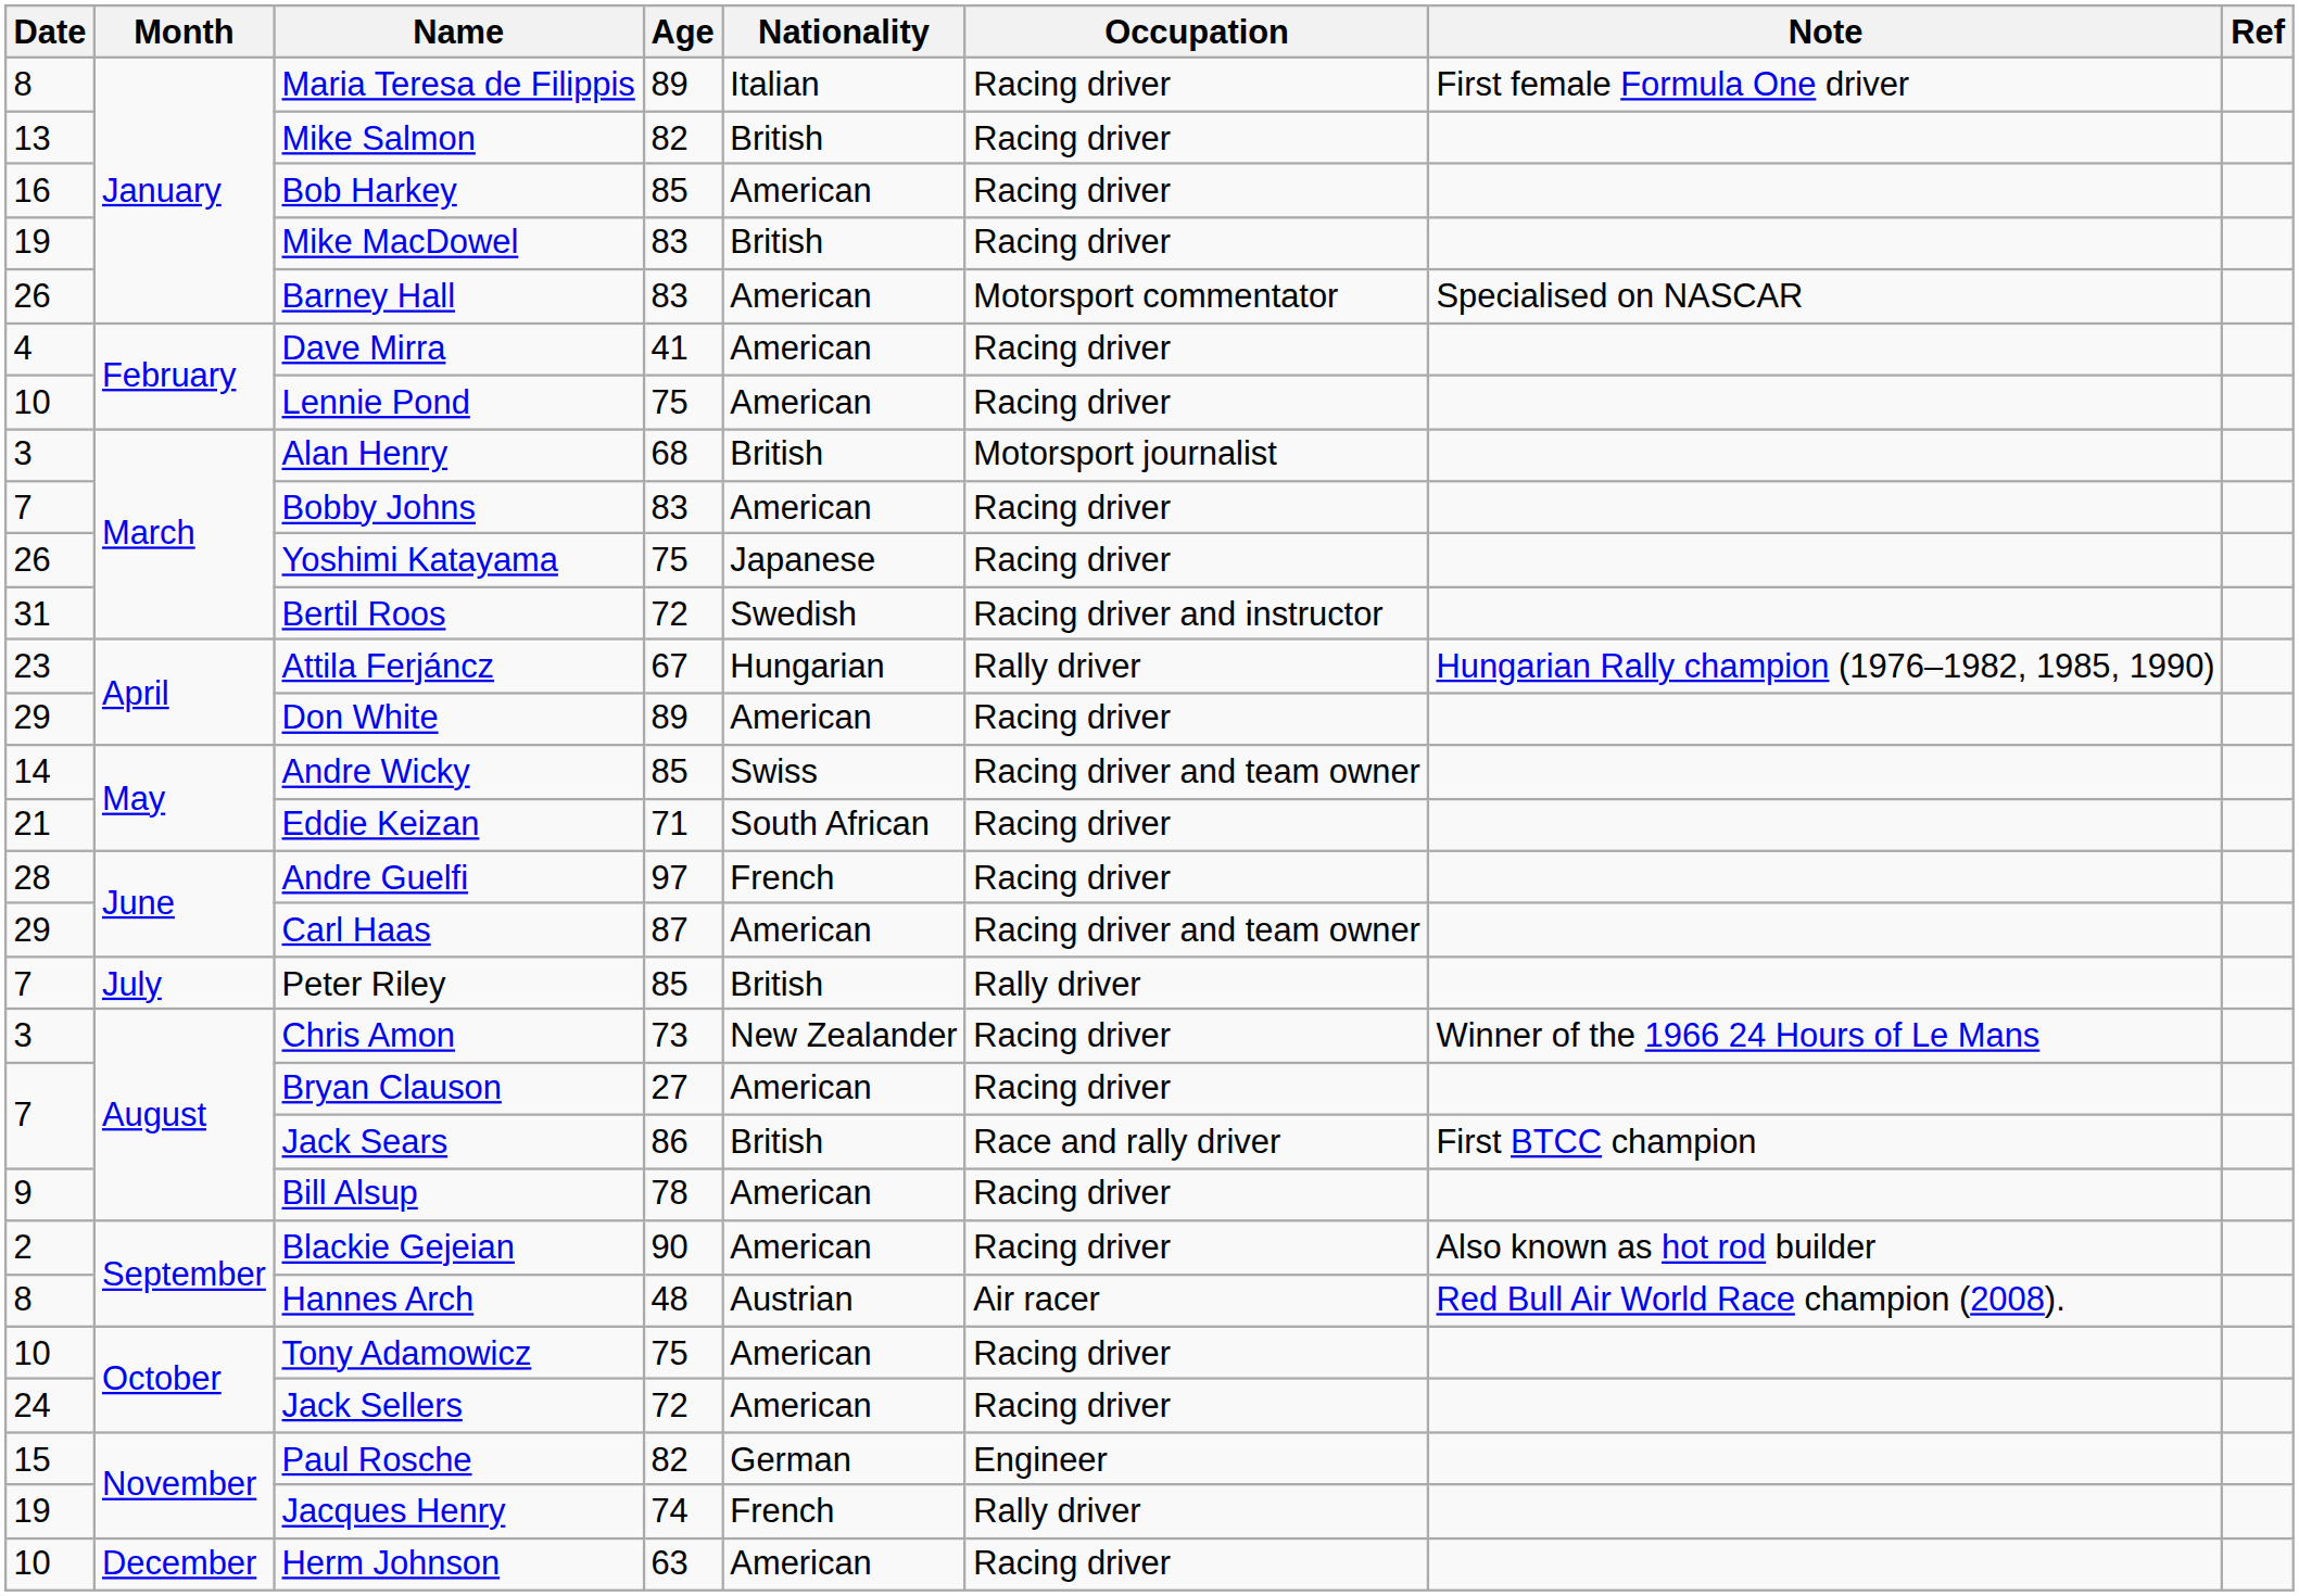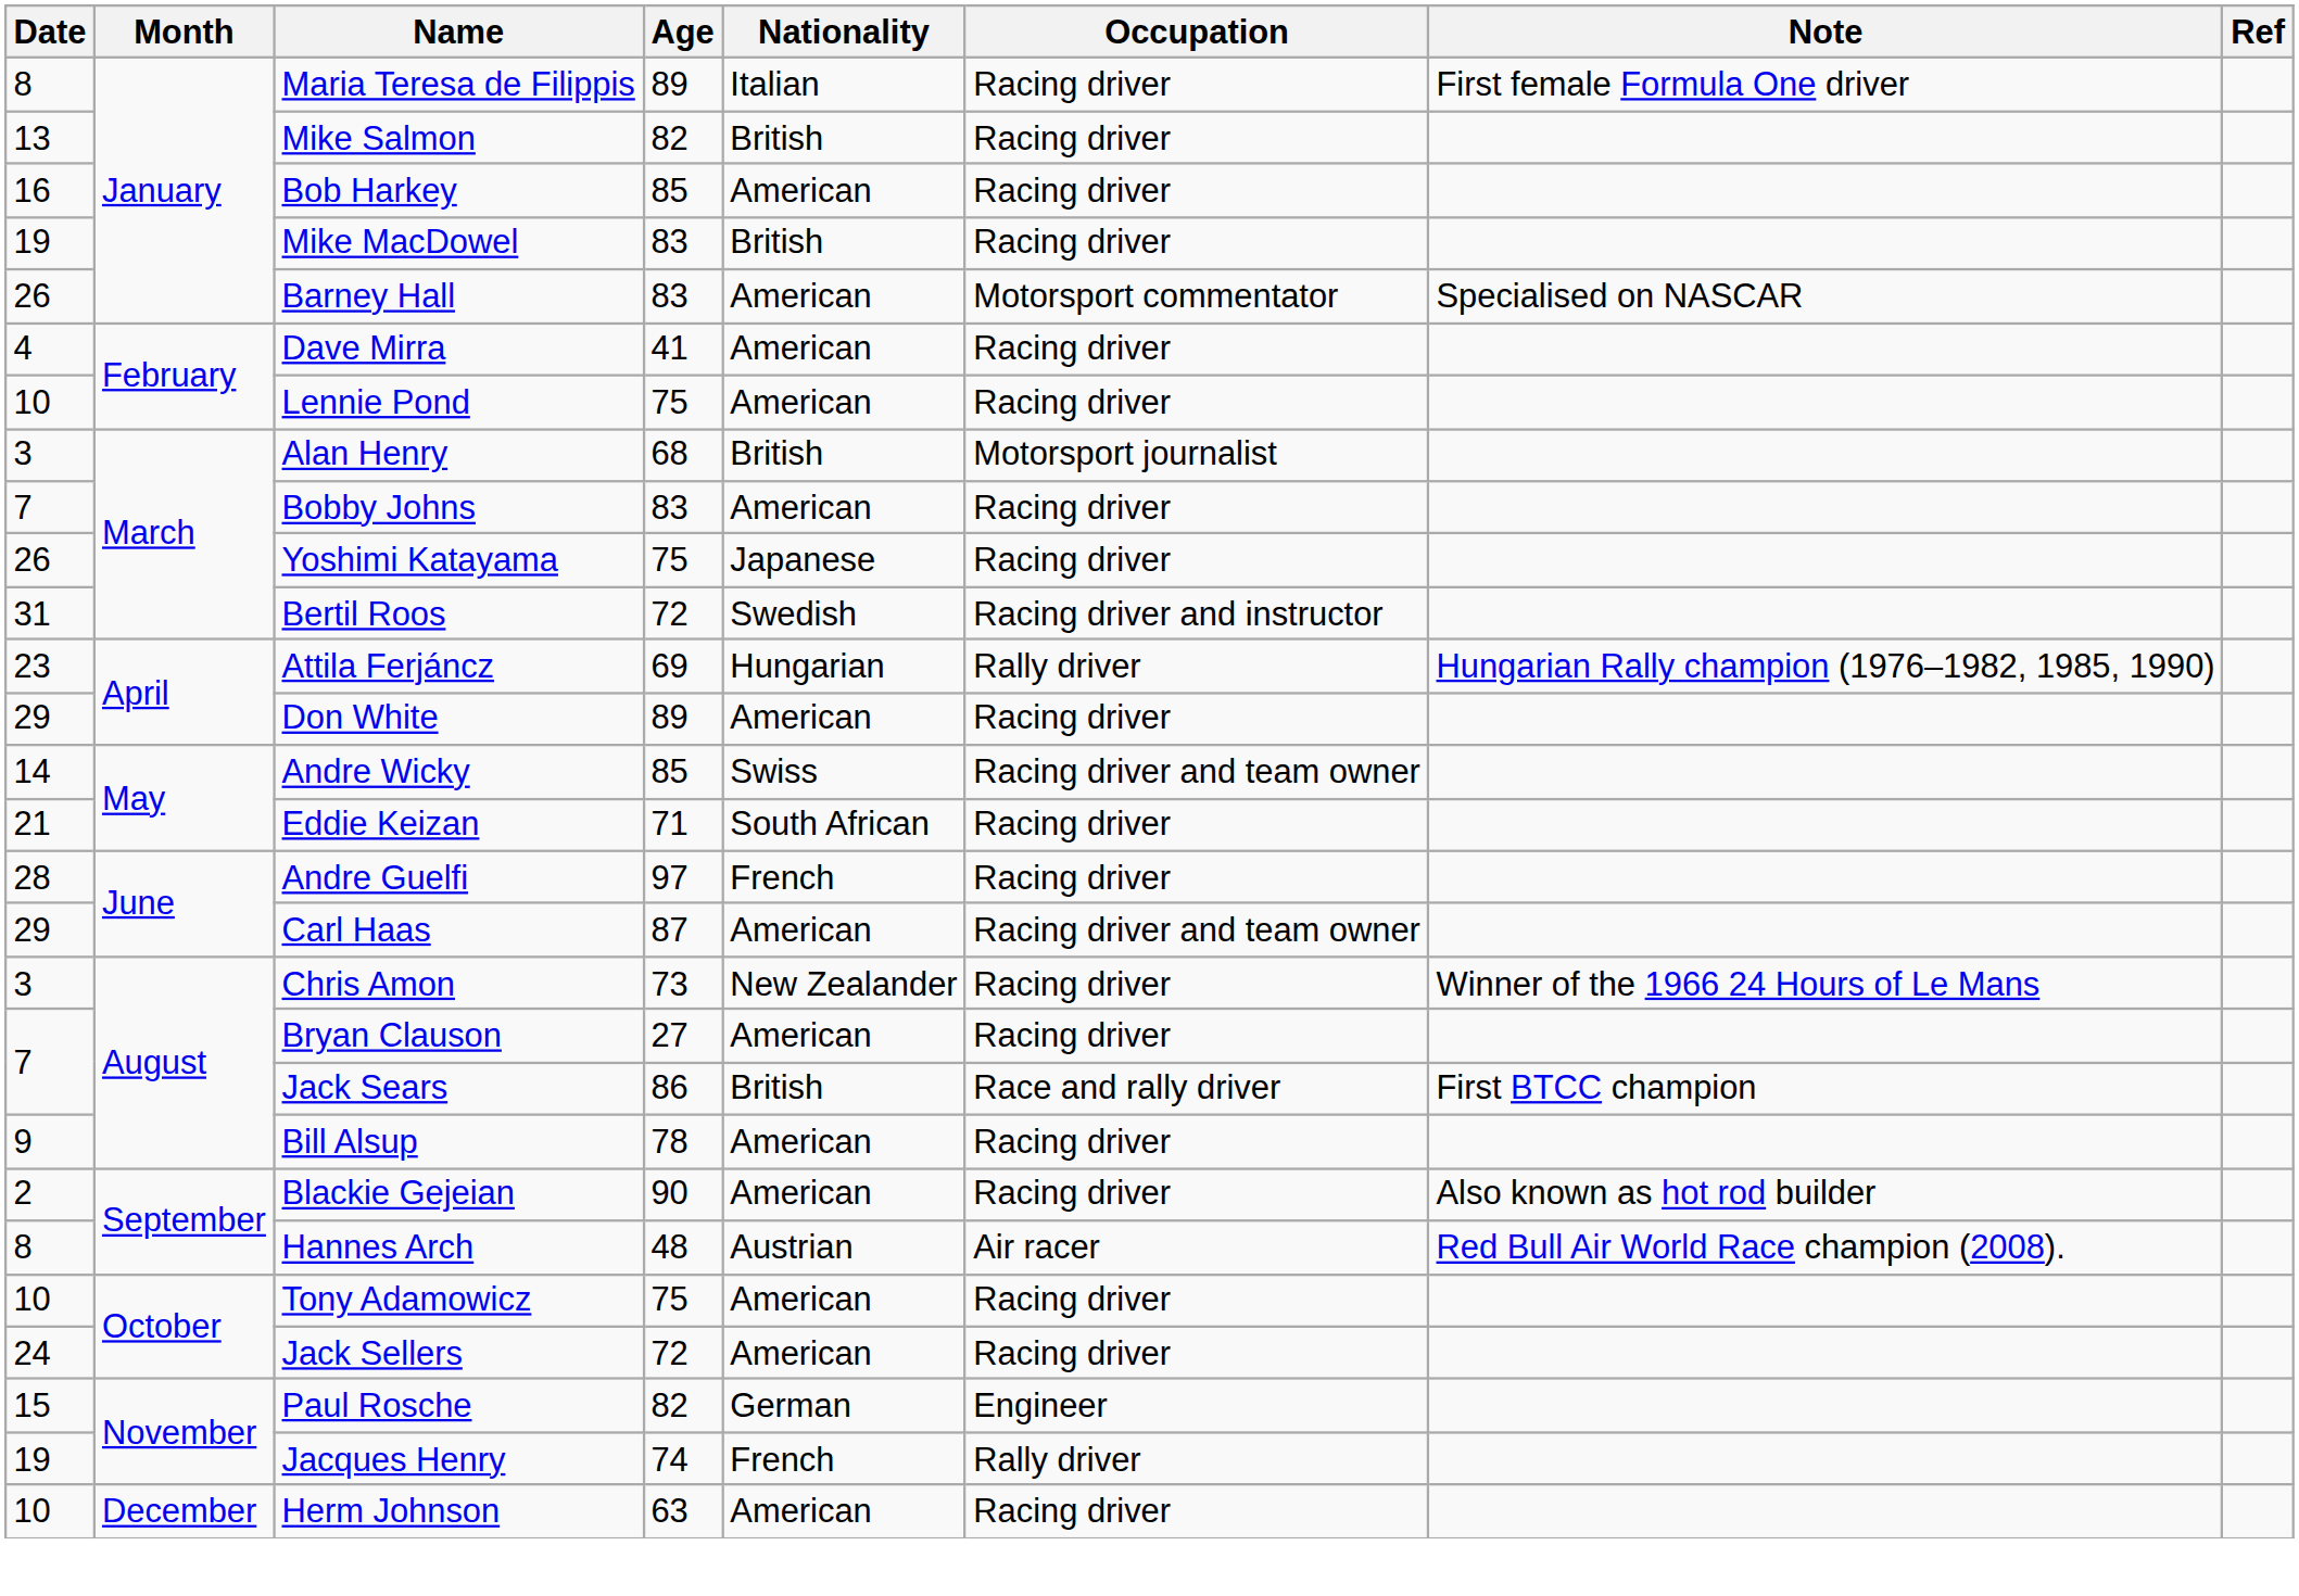 <table class="wikitable" style="font-size:85%;">
 <tr>
 <th>Date</th>
 <th>Month</th>
 <th>Name</th>
 <th>Age</th>
 <th>Nationality</th>
 <th>Occupation</th>
 <th>Note</th>
 <th>Ref</th>
 </tr>
 <tr>
 <td>8</td>
 <td rowspan=5><a href='#'>January</a></td>
 <td><a href='#'>Maria Teresa de Filippis</a></td>
 <td>89</td>
 <td>Italian</td>
 <td>Racing driver</td>
 <td>First female <a href='#'>Formula One</a> driver</td>
 <td></td>
 </tr>
 <tr>
 <td>13</td>
 <td><a href='#'>Mike Salmon</a></td>
 <td>82</td>
 <td>British</td>
 <td>Racing driver</td>
 <td></td>
 <td></td>
 </tr>
 <tr>
 <td>16</td>
 <td><a href='#'>Bob Harkey</a></td>
 <td>85</td>
 <td>American</td>
 <td>Racing driver</td>
 <td></td>
 <td></td>
 </tr>
 <tr>
 <td>19</td>
 <td><a href='#'>Mike MacDowel</a></td>
 <td>83</td>
 <td>British</td>
 <td>Racing driver</td>
 <td></td>
 <td></td>
 </tr>
 <tr>
 <td>26</td>
 <td><a href='#'>Barney Hall</a></td>
 <td>83</td>
 <td>American</td>
 <td>Motorsport commentator</td>
 <td>Specialised on NASCAR</td>
 <td></td>
 </tr>
 <tr>
 <td>4</td>
 <td rowspan=2><a href='#'>February</a></td>
 <td><a href='#'>Dave Mirra</a></td>
 <td>41</td>
 <td>American</td>
 <td>Racing driver</td>
 <td></td>
 <td></td>
 </tr>
 <tr>
 <td>10</td>
 <td><a href='#'>Lennie Pond</a></td>
 <td>75</td>
 <td>American</td>
 <td>Racing driver</td>
 <td></td>
 <td></td>
 </tr>
 <tr>
 <td>3</td>
 <td rowspan=4><a href='#'>March</a></td>
 <td><a href='#'>Alan Henry</a></td>
 <td>68</td>
 <td>British</td>
 <td>Motorsport journalist</td>
 <td></td>
 <td></td>
 </tr>
 <tr>
 <td>7</td>
 <td><a href='#'>Bobby Johns</a></td>
 <td>83</td>
 <td>American</td>
 <td>Racing driver</td>
 <td></td>
 <td></td>
 </tr>
 <tr>
 <td>26</td>
 <td><a href='#'>Yoshimi Katayama</a></td>
 <td>75</td>
 <td>Japanese</td>
 <td>Racing driver</td>
 <td></td>
 <td></td>
 </tr>
 <tr>
 <td>31</td>
 <td><a href='#'>Bertil Roos</a></td>
 <td>72</td>
 <td>Swedish</td>
 <td>Racing driver and instructor</td>
 <td></td>
 <td></td>
 </tr>
 <tr>
 <td>23</td>
 <td rowspan=2><a href='#'>April</a></td>
 <td><a href='#'>Attila Ferjáncz</a></td>
-<td>67</td>
+<td>69</td>
 <td>Hungarian</td>
 <td>Rally driver</td>
 <td><a href='#'>Hungarian Rally champion</a> (1976–1982, 1985, 1990)</td>
 <td></td>
 </tr>
 <tr>
 <td>29</td>
 <td><a href='#'>Don White</a></td>
 <td>89</td>
 <td>American</td>
 <td>Racing driver</td>
 <td></td>
 <td></td>
 </tr>
 <tr>
 <td>14</td>
 <td rowspan=2><a href='#'>May</a></td>
 <td><a href='#'>Andre Wicky</a></td>
 <td>85</td>
 <td>Swiss</td>
 <td>Racing driver and team owner</td>
 <td></td>
 <td></td>
 </tr>
 <tr>
 <td>21</td>
 <td><a href='#'>Eddie Keizan</a></td>
 <td>71</td>
 <td>South African</td>
 <td>Racing driver</td>
 <td></td>
 <td></td>
 </tr>
 <tr>
 <td>28</td>
 <td rowspan=2><a href='#'>June</a></td>
 <td><a href='#'>Andre Guelfi</a></td>
 <td>97</td>
 <td>French</td>
 <td>Racing driver</td>
 <td></td>
 <td></td>
 </tr>
 <tr>
 <td>29</td>
 <td><a href='#'>Carl Haas</a></td>
 <td>87</td>
 <td>American</td>
 <td>Racing driver and team owner</td>
-<td></td>
-<td></td>
-</tr>
-<tr>
-<td>7</td>
-<td><a href='#'>July</a></td>
-<td>Peter Riley</td>
-<td>85</td>
-<td>British</td>
-<td>Rally driver</td>
 <td></td>
 <td></td>
 </tr>
 <tr>
 <td>3</td>
 <td rowspan=4><a href='#'>August</a></td>
 <td><a href='#'>Chris Amon</a></td>
 <td>73</td>
 <td>New Zealander</td>
 <td>Racing driver</td>
 <td>Winner of the <a href='#'>1966 24 Hours of Le Mans</a></td>
 <td></td>
 </tr>
 <tr>
 <td rowspan=2>7</td>
 <td><a href='#'>Bryan Clauson</a></td>
 <td>27</td>
 <td>American</td>
 <td>Racing driver</td>
 <td></td>
 <td></td>
 </tr>
 <tr>
 <td><a href='#'>Jack Sears</a></td>
 <td>86</td>
 <td>British</td>
 <td>Race and rally driver</td>
 <td>First <a href='#'>BTCC</a> champion</td>
 <td></td>
 </tr>
 <tr>
 <td>9</td>
 <td><a href='#'>Bill Alsup</a></td>
 <td>78</td>
 <td>American</td>
 <td>Racing driver</td>
 <td></td>
 <td></td>
 </tr>
 <tr>
 <td>2</td>
 <td rowspan=2><a href='#'>September</a></td>
 <td><a href='#'>Blackie Gejeian</a></td>
 <td>90</td>
 <td>American</td>
 <td>Racing driver</td>
 <td>Also known as <a href='#'>hot rod</a> builder</td>
 <td></td>
 </tr>
 <tr>
 <td>8</td>
 <td><a href='#'>Hannes Arch</a></td>
 <td>48</td>
 <td>Austrian</td>
 <td>Air racer</td>
 <td><a href='#'>Red Bull Air World Race</a> champion (<a href='#'>2008</a>).</td>
 <td></td>
 </tr>
 <tr>
 <td>10</td>
 <td rowspan=2><a href='#'>October</a></td>
 <td><a href='#'>Tony Adamowicz</a></td>
 <td>75</td>
 <td>American</td>
 <td>Racing driver</td>
 <td></td>
 <td></td>
 </tr>
 <tr>
 <td>24</td>
 <td><a href='#'>Jack Sellers</a></td>
 <td>72</td>
 <td>American</td>
 <td>Racing driver</td>
 <td></td>
 <td></td>
 </tr>
 <tr>
 <td>15</td>
 <td rowspan=2><a href='#'>November</a></td>
 <td><a href='#'>Paul Rosche</a></td>
 <td>82</td>
 <td>German</td>
 <td>Engineer</td>
 <td></td>
 <td></td>
 </tr>
 <tr>
 <td>19</td>
 <td><a href='#'>Jacques Henry</a></td>
 <td>74</td>
 <td>French</td>
 <td>Rally driver</td>
 <td></td>
 <td></td>
 </tr>
 <tr>
 <td>10</td>
 <td><a href='#'>December</a></td>
 <td><a href='#'>Herm Johnson</a></td>
 <td>63</td>
 <td>American</td>
 <td>Racing driver</td>
 <td></td>
 <td></td>
 </tr>
 </table>
